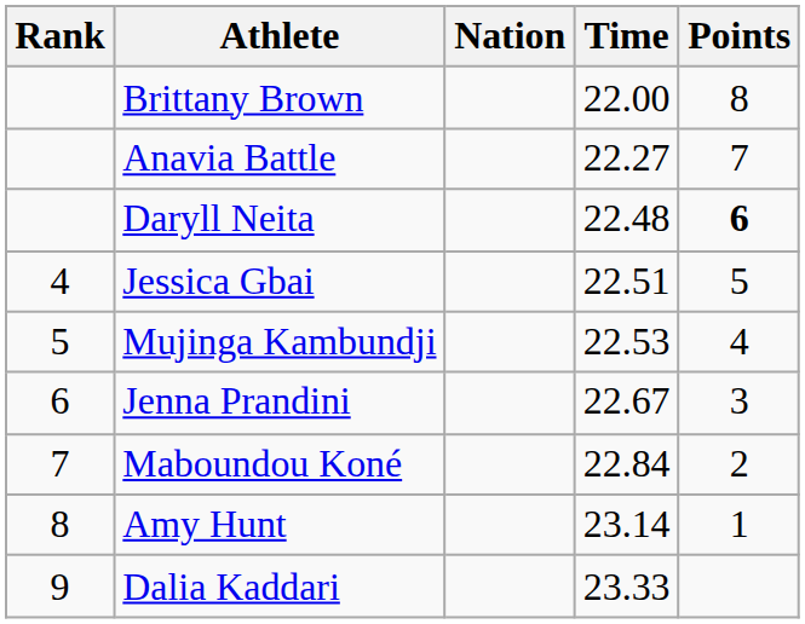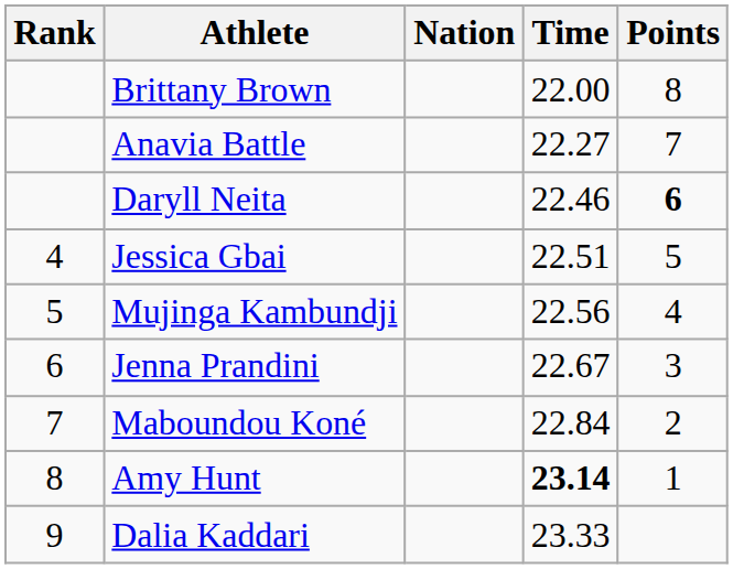 <table class="wikitable">
 <tr>
 <th scope="col">Rank</th>
 <th scope="col">Athlete</th>
 <th scope="col">Nation</th>
 <th scope="col">Time</th>
 <th scope="col">Points</th>
 </tr>
 <tr>
 <td align=center></td>
 <td><a href='#'>Brittany Brown</a></td>
 <td></td>
 <td>22.00</td>
 <td align=center>8</td>
 </tr>
 <tr>
 <td align=center></td>
 <td><a href='#'>Anavia Battle</a></td>
 <td></td>
 <td>22.27</td>
 <td align=center>7</td>
 </tr>
 <tr>
 <td align=center></td>
 <td><a href='#'>Daryll Neita</a></td>
 <td></td>
-<td>22.48</td>
+<td>22.46</td>
 <td align=center><strong>6</strong></td>
 </tr>
 <tr>
 <td align=center>4</td>
 <td><a href='#'>Jessica Gbai</a></td>
 <td></td>
 <td>22.51</td>
 <td align=center>5</td>
 </tr>
 <tr>
 <td align=center>5</td>
 <td><a href='#'>Mujinga Kambundji</a></td>
 <td></td>
-<td>22.53</td>
+<td>22.56</td>
 <td align=center>4</td>
 </tr>
 <tr>
 <td align=center>6</td>
 <td><a href='#'>Jenna Prandini</a></td>
 <td></td>
 <td>22.67</td>
 <td align=center>3</td>
 </tr>
 <tr>
 <td align=center>7</td>
 <td><a href='#'>Maboundou Koné</a></td>
 <td></td>
 <td>22.84</td>
 <td align=center>2</td>
 </tr>
 <tr>
 <td align=center>8</td>
 <td><a href='#'>Amy Hunt</a></td>
 <td></td>
-<td>23.14</td>
+<td><strong>23.14</strong></td>
 <td align=center>1</td>
 </tr>
 <tr>
 <td align=center>9</td>
 <td><a href='#'>Dalia Kaddari</a></td>
 <td></td>
 <td>23.33</td>
 <td align=center></td>
 </tr>
 </table>
